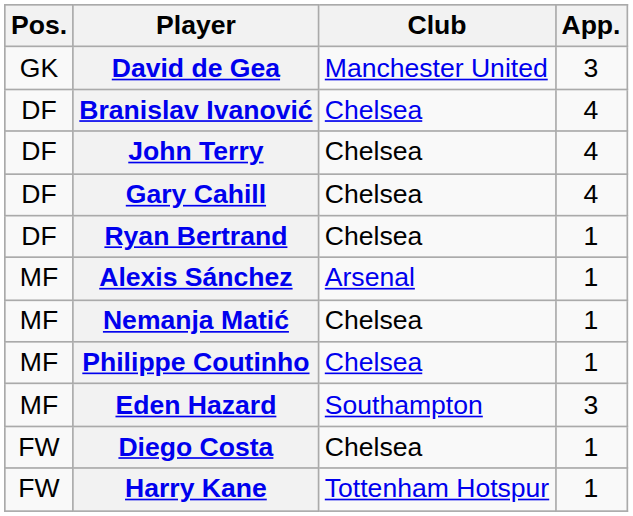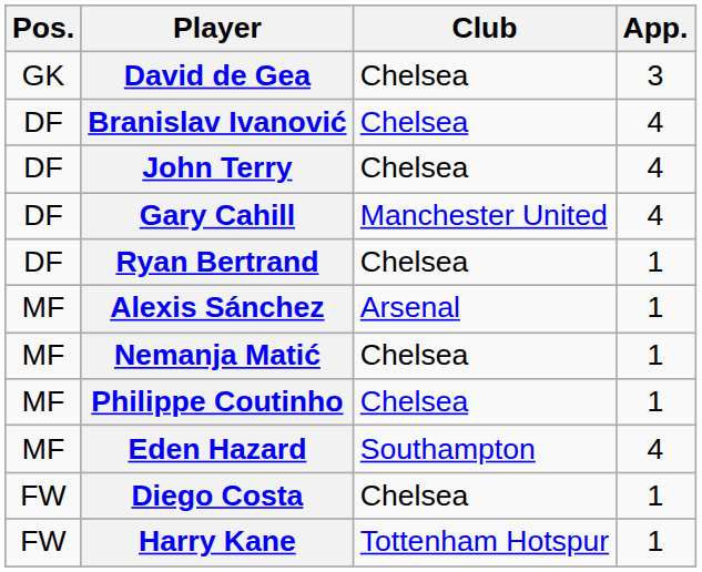 <table class="wikitable plainrowheaders" style="text-align: left">
 <tr>
 <th scope=col>Pos.</th>
 <th scope=col>Player</th>
 <th scope=col>Club</th>
 <th scope=col>App.</th>
 </tr>
 <tr>
 <td style=text-align:center>GK</td>
 <th scope=row><a href='#'>David de Gea</a> </th>
-<td><a href='#'>Manchester United</a></td>
+<td>Chelsea</td>
 <td style=text-align:center>3</td>
 </tr>
 <tr>
 <td style=text-align:center>DF</td>
 <th scope=row><a href='#'>Branislav Ivanović</a> </th>
 <td><a href='#'>Chelsea</a></td>
 <td style=text-align:center>4</td>
 </tr>
 <tr>
 <td style=text-align:center>DF</td>
 <th scope=row><a href='#'>John Terry</a> </th>
 <td>Chelsea</td>
 <td style=text-align:center>4</td>
 </tr>
 <tr>
 <td style=text-align:center>DF</td>
 <th scope=row><a href='#'>Gary Cahill</a> </th>
-<td>Chelsea</td>
+<td><a href='#'>Manchester United</a></td>
 <td style=text-align:center>4</td>
 </tr>
 <tr>
 <td style=text-align:center>DF</td>
 <th scope=row><a href='#'>Ryan Bertrand</a></th>
 <td>Chelsea</td>
 <td style=text-align:center>1</td>
 </tr>
 <tr>
 <td style=text-align:center>MF</td>
 <th scope=row><a href='#'>Alexis Sánchez</a></th>
 <td><a href='#'>Arsenal</a></td>
 <td style=text-align:center>1</td>
 </tr>
 <tr>
 <td style=text-align:center>MF</td>
 <th scope=row><a href='#'>Nemanja Matić</a></th>
 <td>Chelsea</td>
 <td style=text-align:center>1</td>
 </tr>
 <tr>
 <td style=text-align:center>MF</td>
 <th scope=row><a href='#'>Philippe Coutinho</a></th>
 <td><a href='#'>Chelsea</a></td>
 <td style=text-align:center>1</td>
 </tr>
 <tr>
 <td style=text-align:center>MF</td>
 <th scope=row><a href='#'>Eden Hazard</a> </th>
 <td><a href='#'>Southampton</a></td>
-<td style=text-align:center>3</td>
+<td style=text-align:center>4</td>
 </tr>
 <tr>
 <td style=text-align:center>FW</td>
 <th scope=row><a href='#'>Diego Costa</a></th>
 <td>Chelsea</td>
 <td style=text-align:center>1</td>
 </tr>
 <tr>
 <td style=text-align:center>FW</td>
 <th scope=row><a href='#'>Harry Kane</a></th>
 <td><a href='#'>Tottenham Hotspur</a></td>
 <td style=text-align:center>1</td>
 </tr>
 </table>
